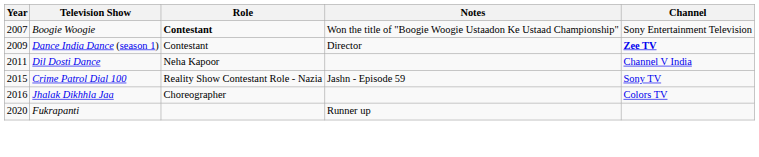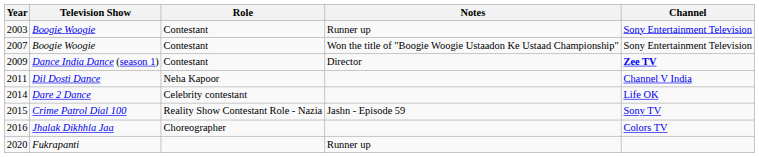 <table class="wikitable">
 <tr>
 <th>Year</th>
 <th>Television Show</th>
 <th>Role</th>
 <th>Notes</th>
 <th>Channel</th>
 </tr>
 <tr>
+<td>2003</td>
+<td><em><a href='#'>Boogie Woogie</a></em></td>
+<td>Contestant</td>
+<td>Runner up</td>
+<td><a href='#'>Sony Entertainment Television</a></td>
+</tr>
+<tr>
 <td>2007</td>
 <td><em>Boogie Woogie</em></td>
-<td><strong>Contestant</strong></td>
+<td>Contestant</td>
 <td>Won the title of "Boogie Woogie Ustaadon Ke Ustaad Championship"</td>
 <td>Sony Entertainment Television</td>
 </tr>
 <tr>
 <td>2009</td>
 <td><em><a href='#'>Dance India Dance</a></em> (<a href='#'>season 1</a>)</td>
 <td>Contestant</td>
 <td>Director</td>
 <td><strong><a href='#'>Zee TV</a></strong></td>
 </tr>
 <tr>
 <td>2011</td>
 <td><em><a href='#'>Dil Dosti Dance</a></em></td>
 <td>Neha Kapoor</td>
 <td></td>
 <td><a href='#'>Channel V India</a></td>
+</tr>
+<tr>
+<td>2014</td>
+<td><em><a href='#'>Dare 2 Dance</a></em></td>
+<td>Celebrity contestant</td>
+<td></td>
+<td><a href='#'>Life OK</a></td>
 </tr>
 <tr>
 <td>2015</td>
 <td><em><a href='#'>Crime Patrol Dial 100</a></em></td>
 <td>Reality Show Contestant Role - Nazia</td>
 <td>Jashn - Episode 59</td>
 <td><a href='#'>Sony TV</a></td>
 </tr>
 <tr>
 <td>2016</td>
 <td><em><a href='#'>Jhalak Dikhhla Jaa</a></em></td>
 <td>Choreographer</td>
 <td></td>
 <td><a href='#'>Colors TV</a></td>
 </tr>
 <tr>
 <td>2020</td>
 <td><em>Fukrapanti</em></td>
 <td></td>
 <td>Runner up</td>
 <td></td>
 </tr>
 </table>
